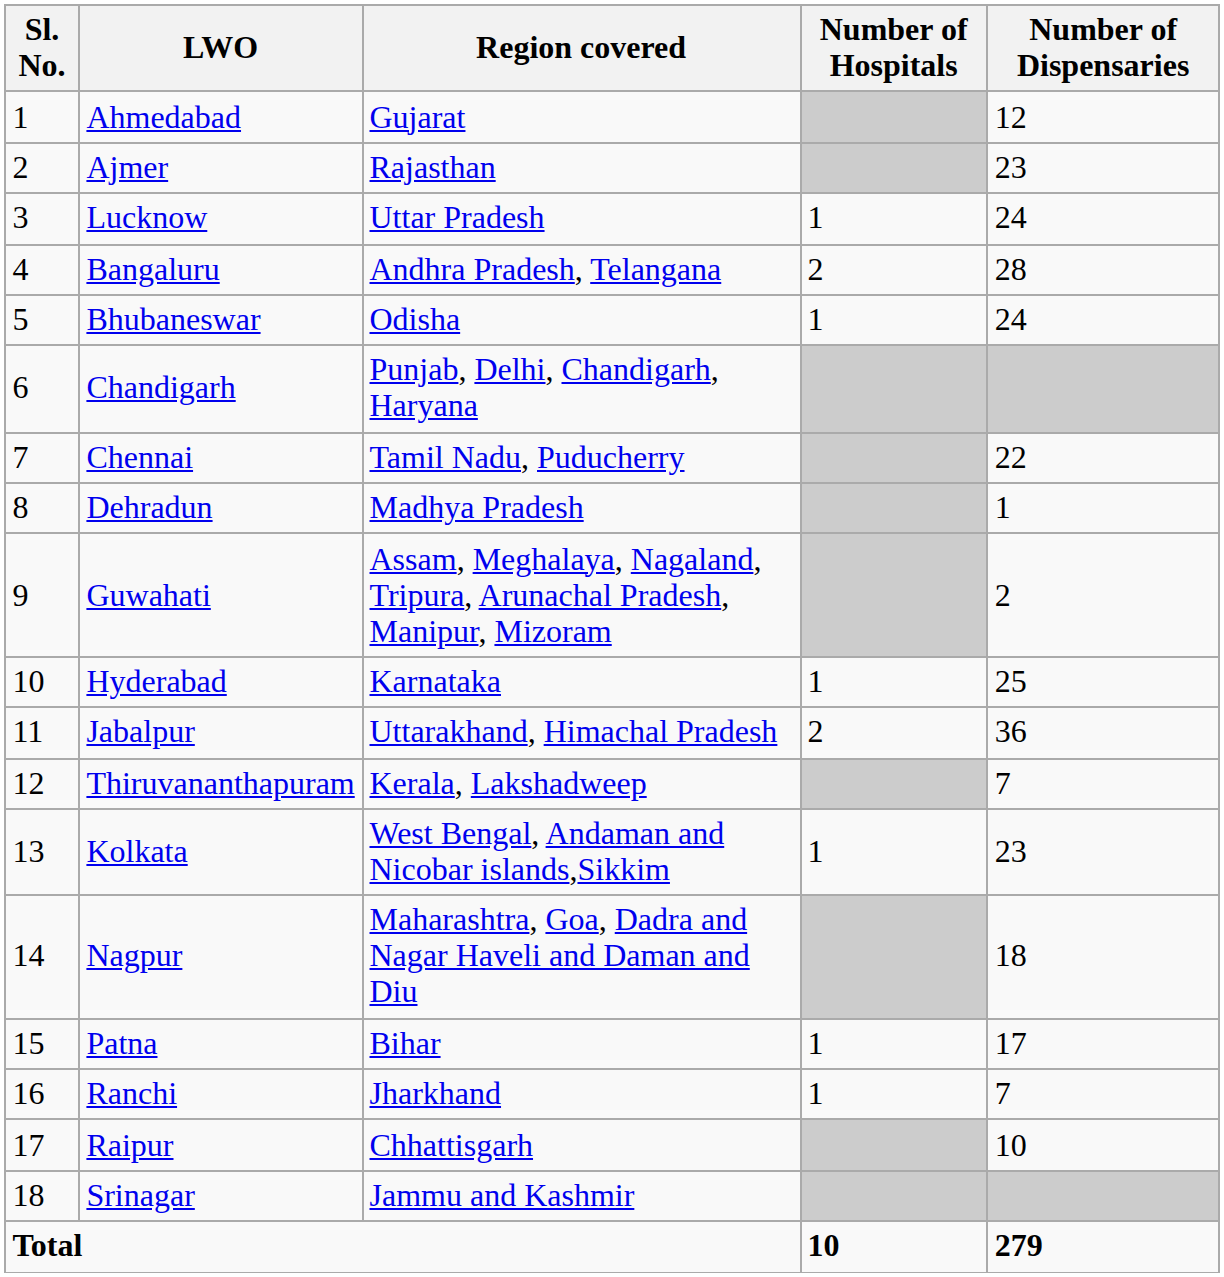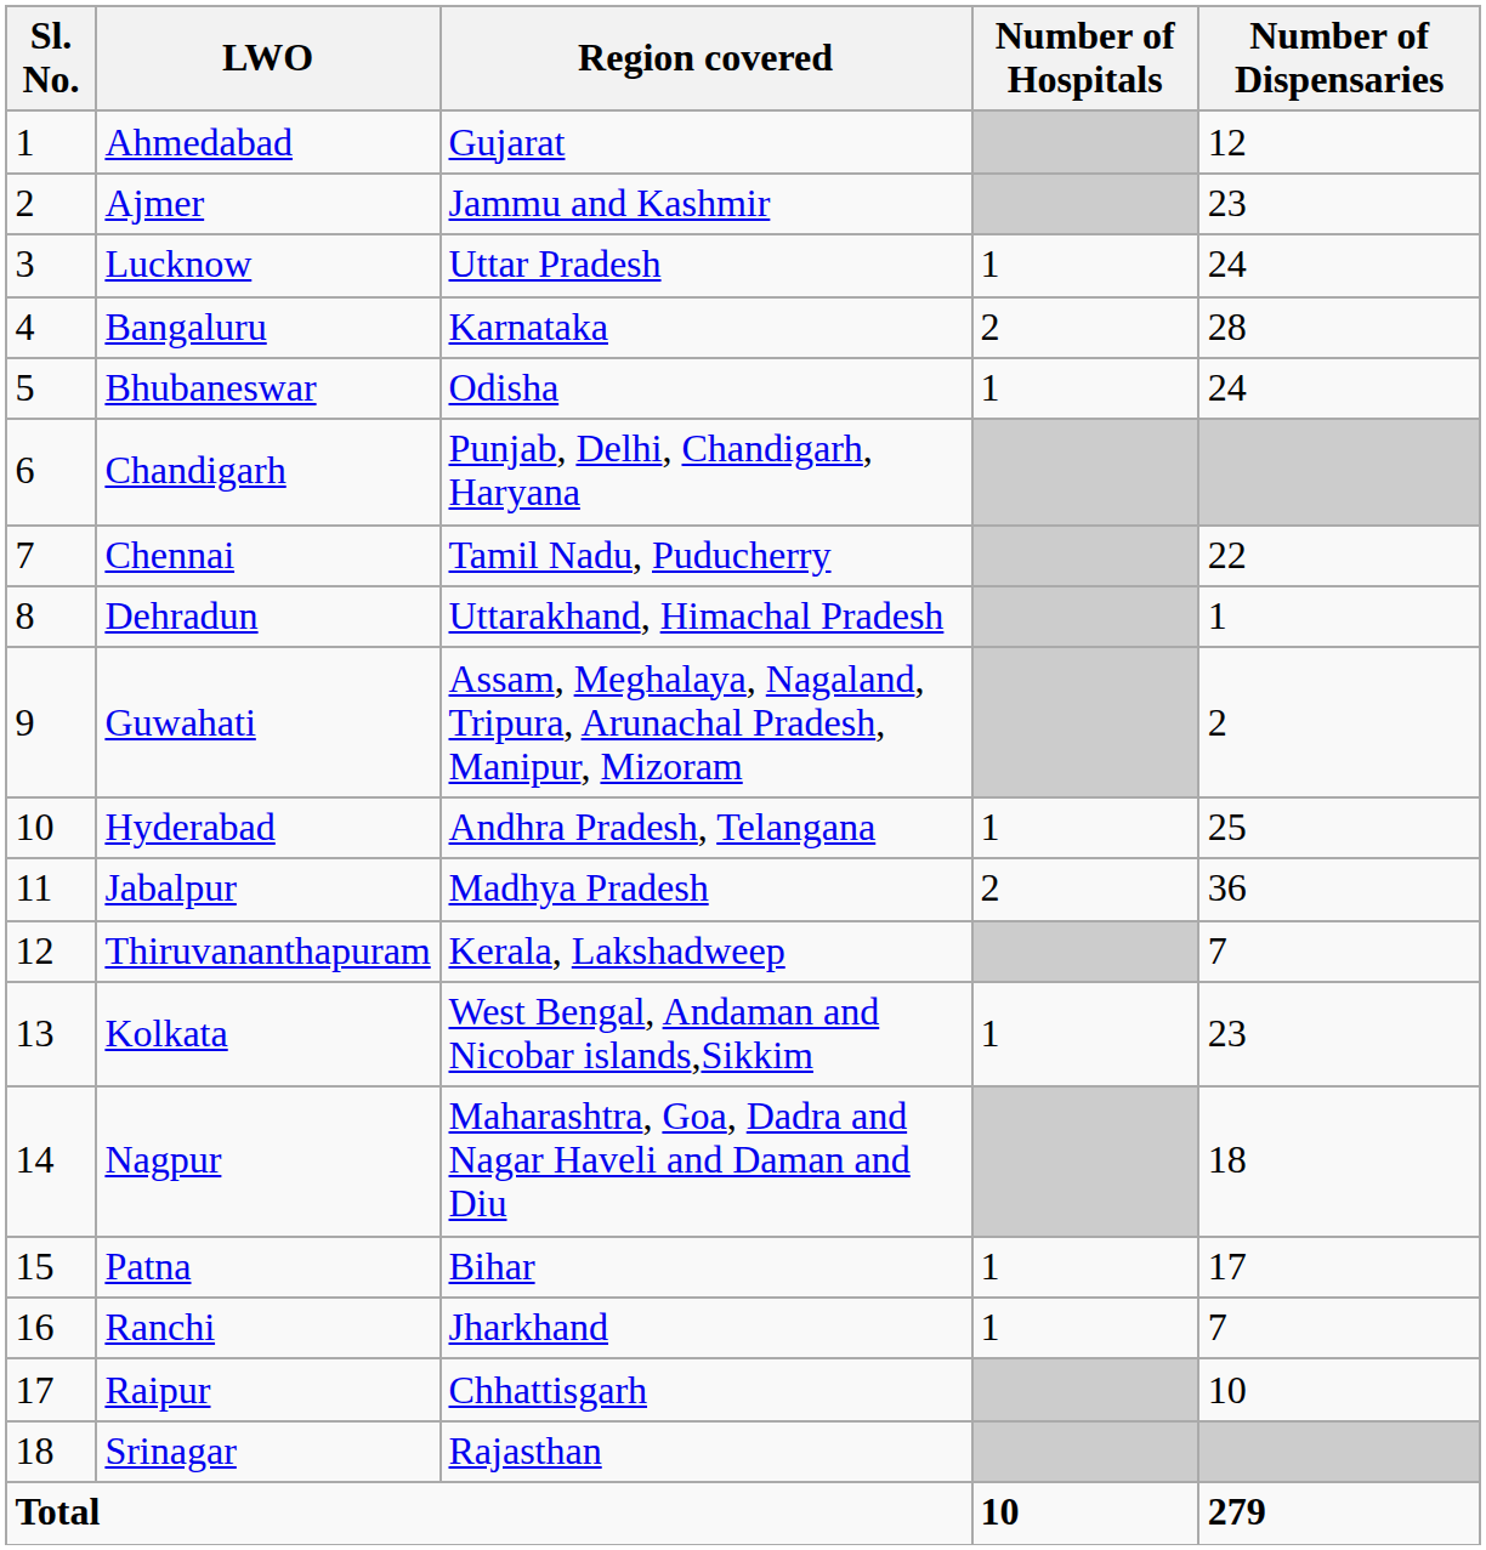 <table class="wikitable sortable">
 <tr>
 <th>Sl. No.</th>
 <th>LWO</th>
 <th>Region covered</th>
 <th>Number of Hospitals</th>
 <th>Number of Dispensaries</th>
 </tr>
 <tr>
 <td>1</td>
 <td><a href='#'>Ahmedabad</a></td>
 <td><a href='#'>Gujarat</a></td>
 <td style="background:#ccc;"></td>
 <td>12</td>
 </tr>
 <tr>
 <td>2</td>
 <td><a href='#'>Ajmer</a></td>
-<td><a href='#'>Rajasthan</a></td>
+<td><a href='#'>Jammu and Kashmir</a></td>
 <td style="background:#ccc;"></td>
 <td>23</td>
 </tr>
 <tr>
 <td>3</td>
 <td><a href='#'>Lucknow</a></td>
 <td><a href='#'>Uttar Pradesh</a></td>
 <td>1</td>
 <td>24</td>
 </tr>
 <tr>
 <td>4</td>
 <td><a href='#'>Bangaluru</a></td>
-<td><a href='#'>Andhra Pradesh</a>, <a href='#'>Telangana</a></td>
+<td><a href='#'>Karnataka</a></td>
 <td>2</td>
 <td>28</td>
 </tr>
 <tr>
 <td>5</td>
 <td><a href='#'>Bhubaneswar</a></td>
 <td><a href='#'>Odisha</a></td>
 <td>1</td>
 <td>24</td>
 </tr>
 <tr>
 <td>6</td>
 <td><a href='#'>Chandigarh</a></td>
 <td><a href='#'>Punjab</a>, <a href='#'>Delhi</a>, <a href='#'>Chandigarh</a>, <a href='#'>Haryana</a></td>
 <td style="background:#ccc;"></td>
 <td style="background:#ccc;"></td>
 </tr>
 <tr>
 <td>7</td>
 <td><a href='#'>Chennai</a></td>
 <td><a href='#'>Tamil Nadu</a>, <a href='#'>Puducherry</a></td>
 <td style="background:#ccc;"></td>
 <td>22</td>
 </tr>
 <tr>
 <td>8</td>
 <td><a href='#'>Dehradun</a></td>
-<td><a href='#'>Madhya Pradesh</a></td>
+<td><a href='#'>Uttarakhand</a>, <a href='#'>Himachal Pradesh</a></td>
 <td style="background:#ccc;"></td>
 <td>1</td>
 </tr>
 <tr>
 <td>9</td>
 <td><a href='#'>Guwahati</a></td>
 <td><a href='#'>Assam</a>, <a href='#'>Meghalaya</a>, <a href='#'>Nagaland</a>, <a href='#'>Tripura</a>, <a href='#'>Arunachal Pradesh</a>, <a href='#'>Manipur</a>, <a href='#'>Mizoram</a></td>
 <td style="background:#ccc;"></td>
 <td>2</td>
 </tr>
 <tr>
 <td>10</td>
 <td><a href='#'>Hyderabad</a></td>
-<td><a href='#'>Karnataka</a></td>
+<td><a href='#'>Andhra Pradesh</a>, <a href='#'>Telangana</a></td>
 <td>1</td>
 <td>25</td>
 </tr>
 <tr>
 <td>11</td>
 <td><a href='#'>Jabalpur</a></td>
-<td><a href='#'>Uttarakhand</a>, <a href='#'>Himachal Pradesh</a></td>
+<td><a href='#'>Madhya Pradesh</a></td>
 <td>2</td>
 <td>36</td>
 </tr>
 <tr>
 <td>12</td>
 <td><a href='#'>Thiruvananthapuram</a></td>
 <td><a href='#'>Kerala</a>, <a href='#'>Lakshadweep</a></td>
 <td style="background:#ccc;"></td>
 <td>7</td>
 </tr>
 <tr>
 <td>13</td>
 <td><a href='#'>Kolkata</a></td>
 <td><a href='#'>West Bengal</a>, <a href='#'>Andaman and Nicobar islands</a>,<a href='#'>Sikkim</a></td>
 <td>1</td>
 <td>23</td>
 </tr>
 <tr>
 <td>14</td>
 <td><a href='#'>Nagpur</a></td>
 <td><a href='#'>Maharashtra</a>, <a href='#'>Goa</a>, <a href='#'>Dadra and Nagar Haveli and Daman and Diu</a></td>
 <td style="background:#ccc;"></td>
 <td>18</td>
 </tr>
 <tr>
 <td>15</td>
 <td><a href='#'>Patna</a></td>
 <td><a href='#'>Bihar</a></td>
 <td>1</td>
 <td>17</td>
 </tr>
 <tr>
 <td>16</td>
 <td><a href='#'>Ranchi</a></td>
 <td><a href='#'>Jharkhand</a></td>
 <td>1</td>
 <td>7</td>
 </tr>
 <tr>
 <td>17</td>
 <td><a href='#'>Raipur</a></td>
 <td><a href='#'>Chhattisgarh</a></td>
 <td style="background:#ccc;"></td>
 <td>10</td>
 </tr>
 <tr>
 <td>18</td>
 <td><a href='#'>Srinagar</a></td>
-<td><a href='#'>Jammu and Kashmir</a></td>
+<td><a href='#'>Rajasthan</a></td>
 <td style="background:#ccc;"></td>
 <td style="background:#ccc;"></td>
 </tr>
 <tr>
 <td colspan="3"><strong>Total</strong></td>
 <td><strong>10</strong></td>
 <td><strong>279</strong></td>
 </tr>
 </table>
